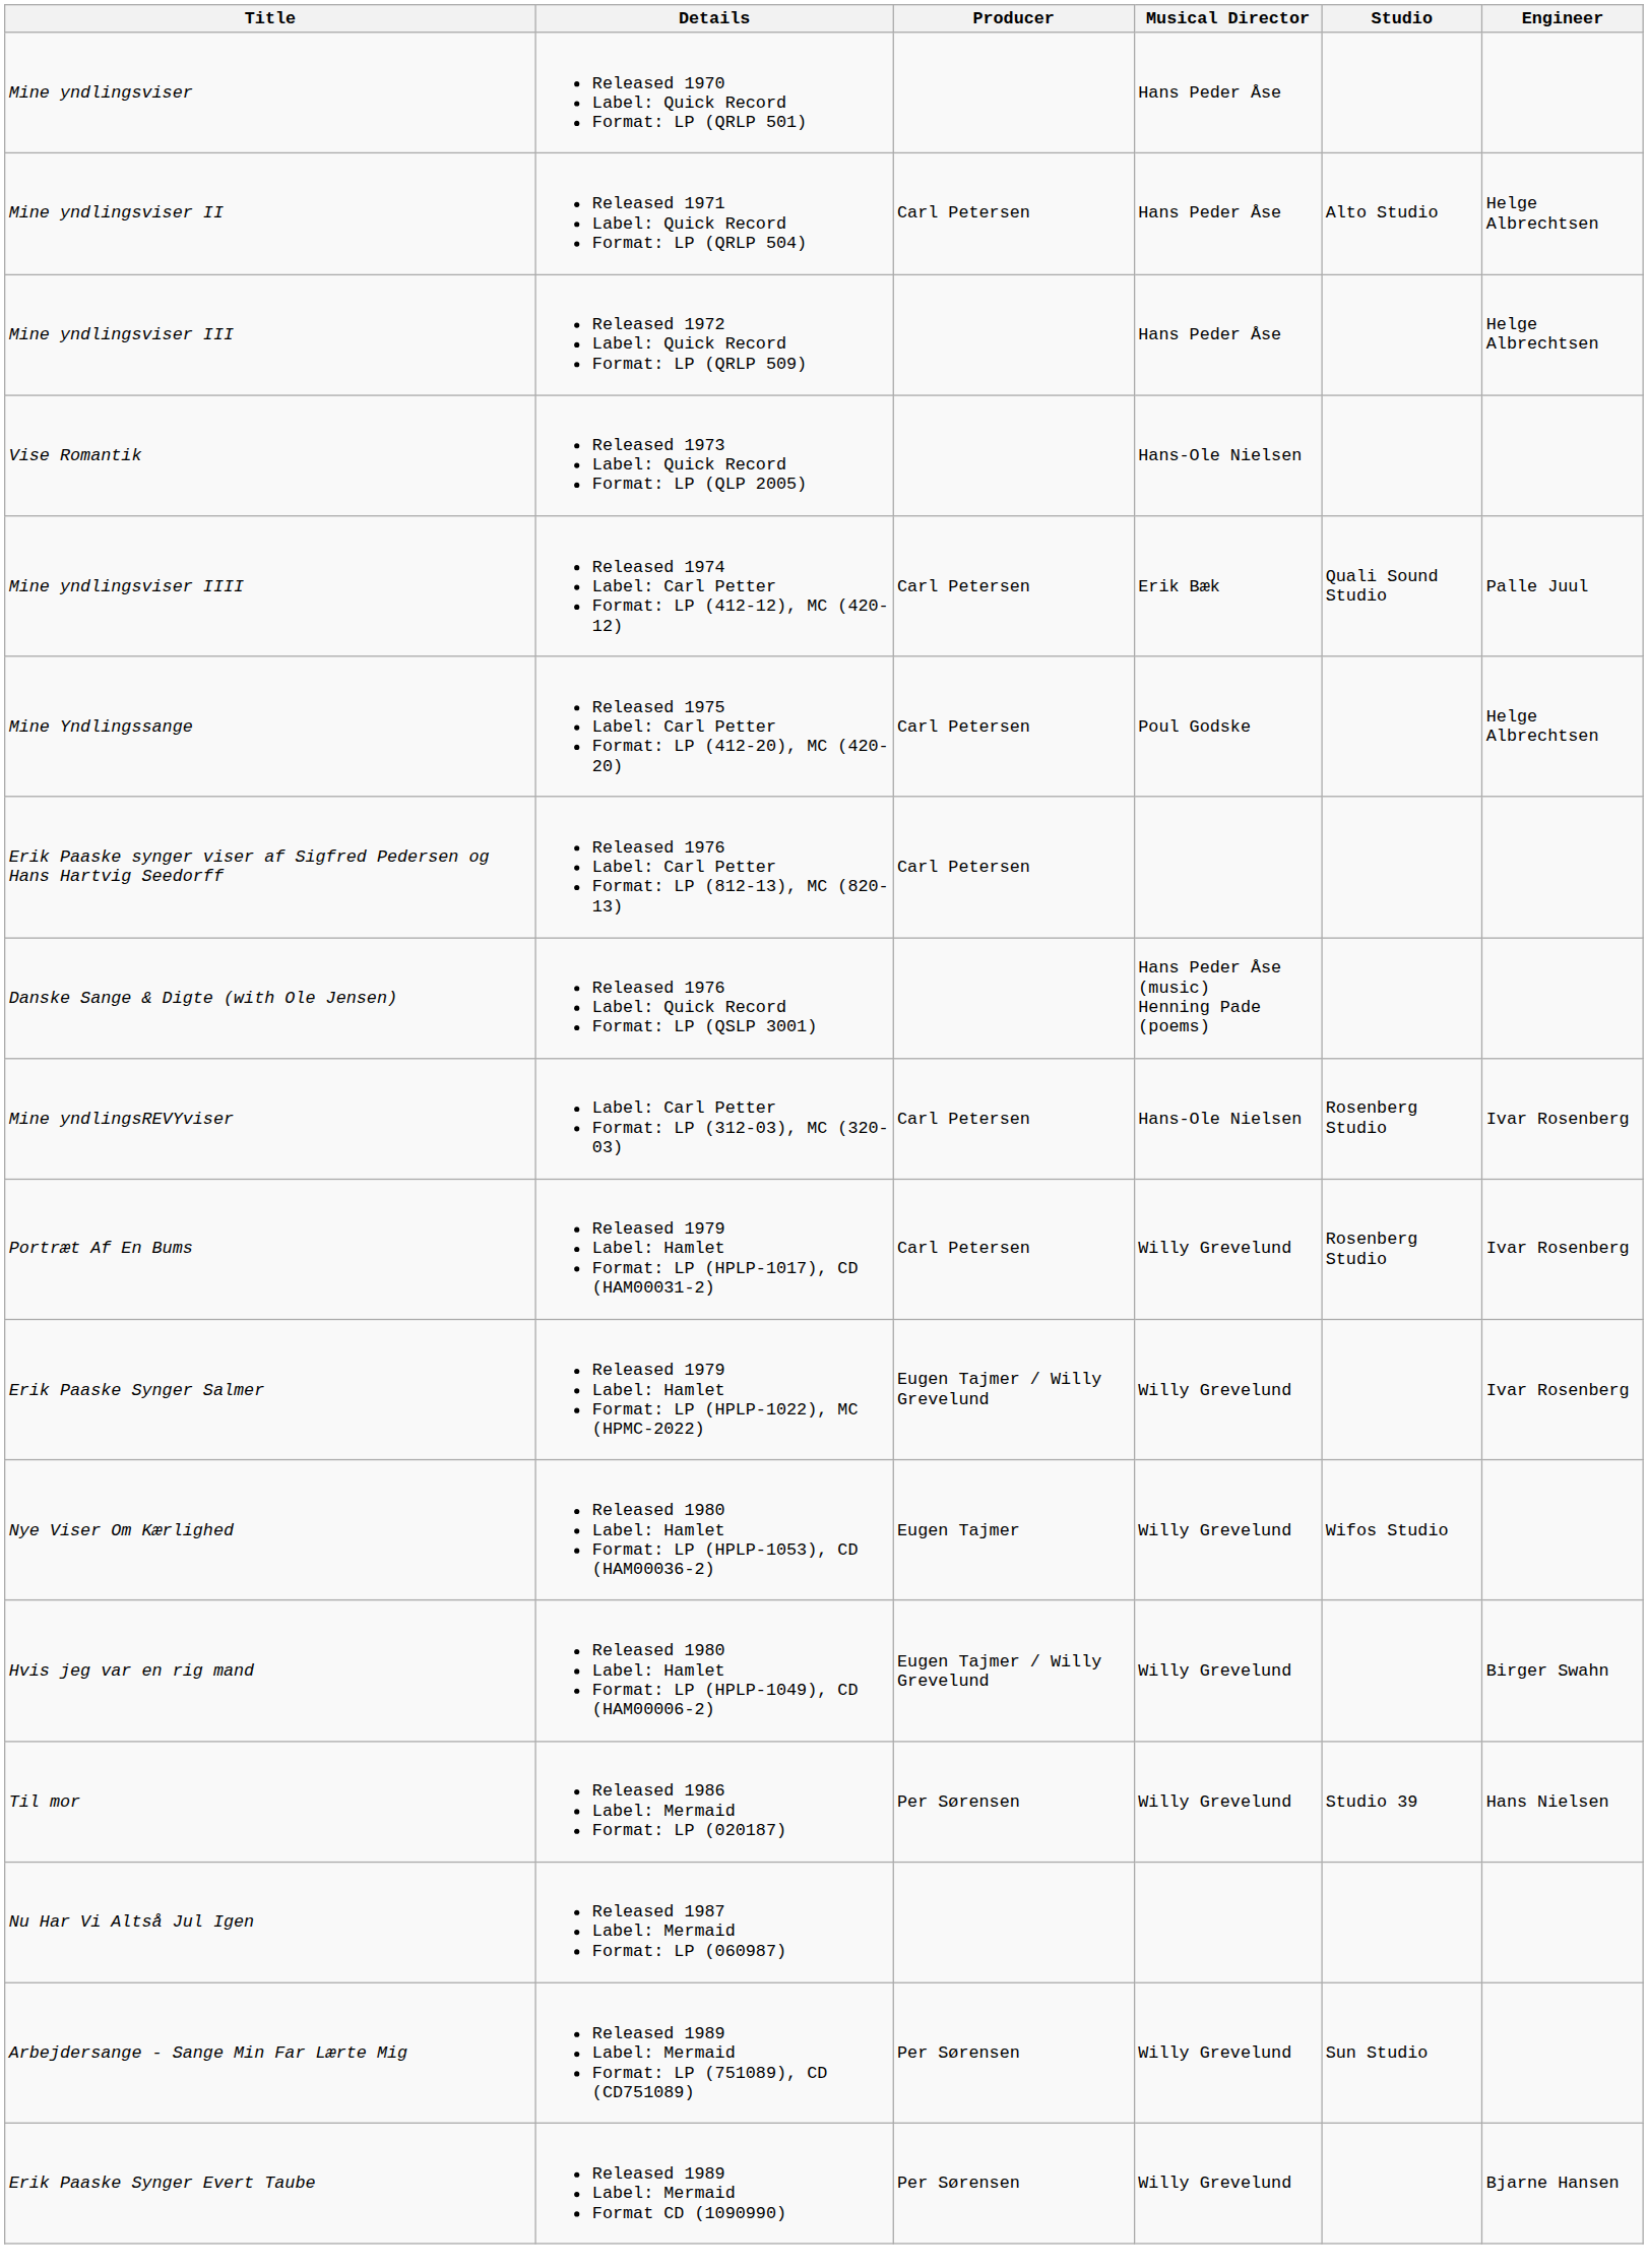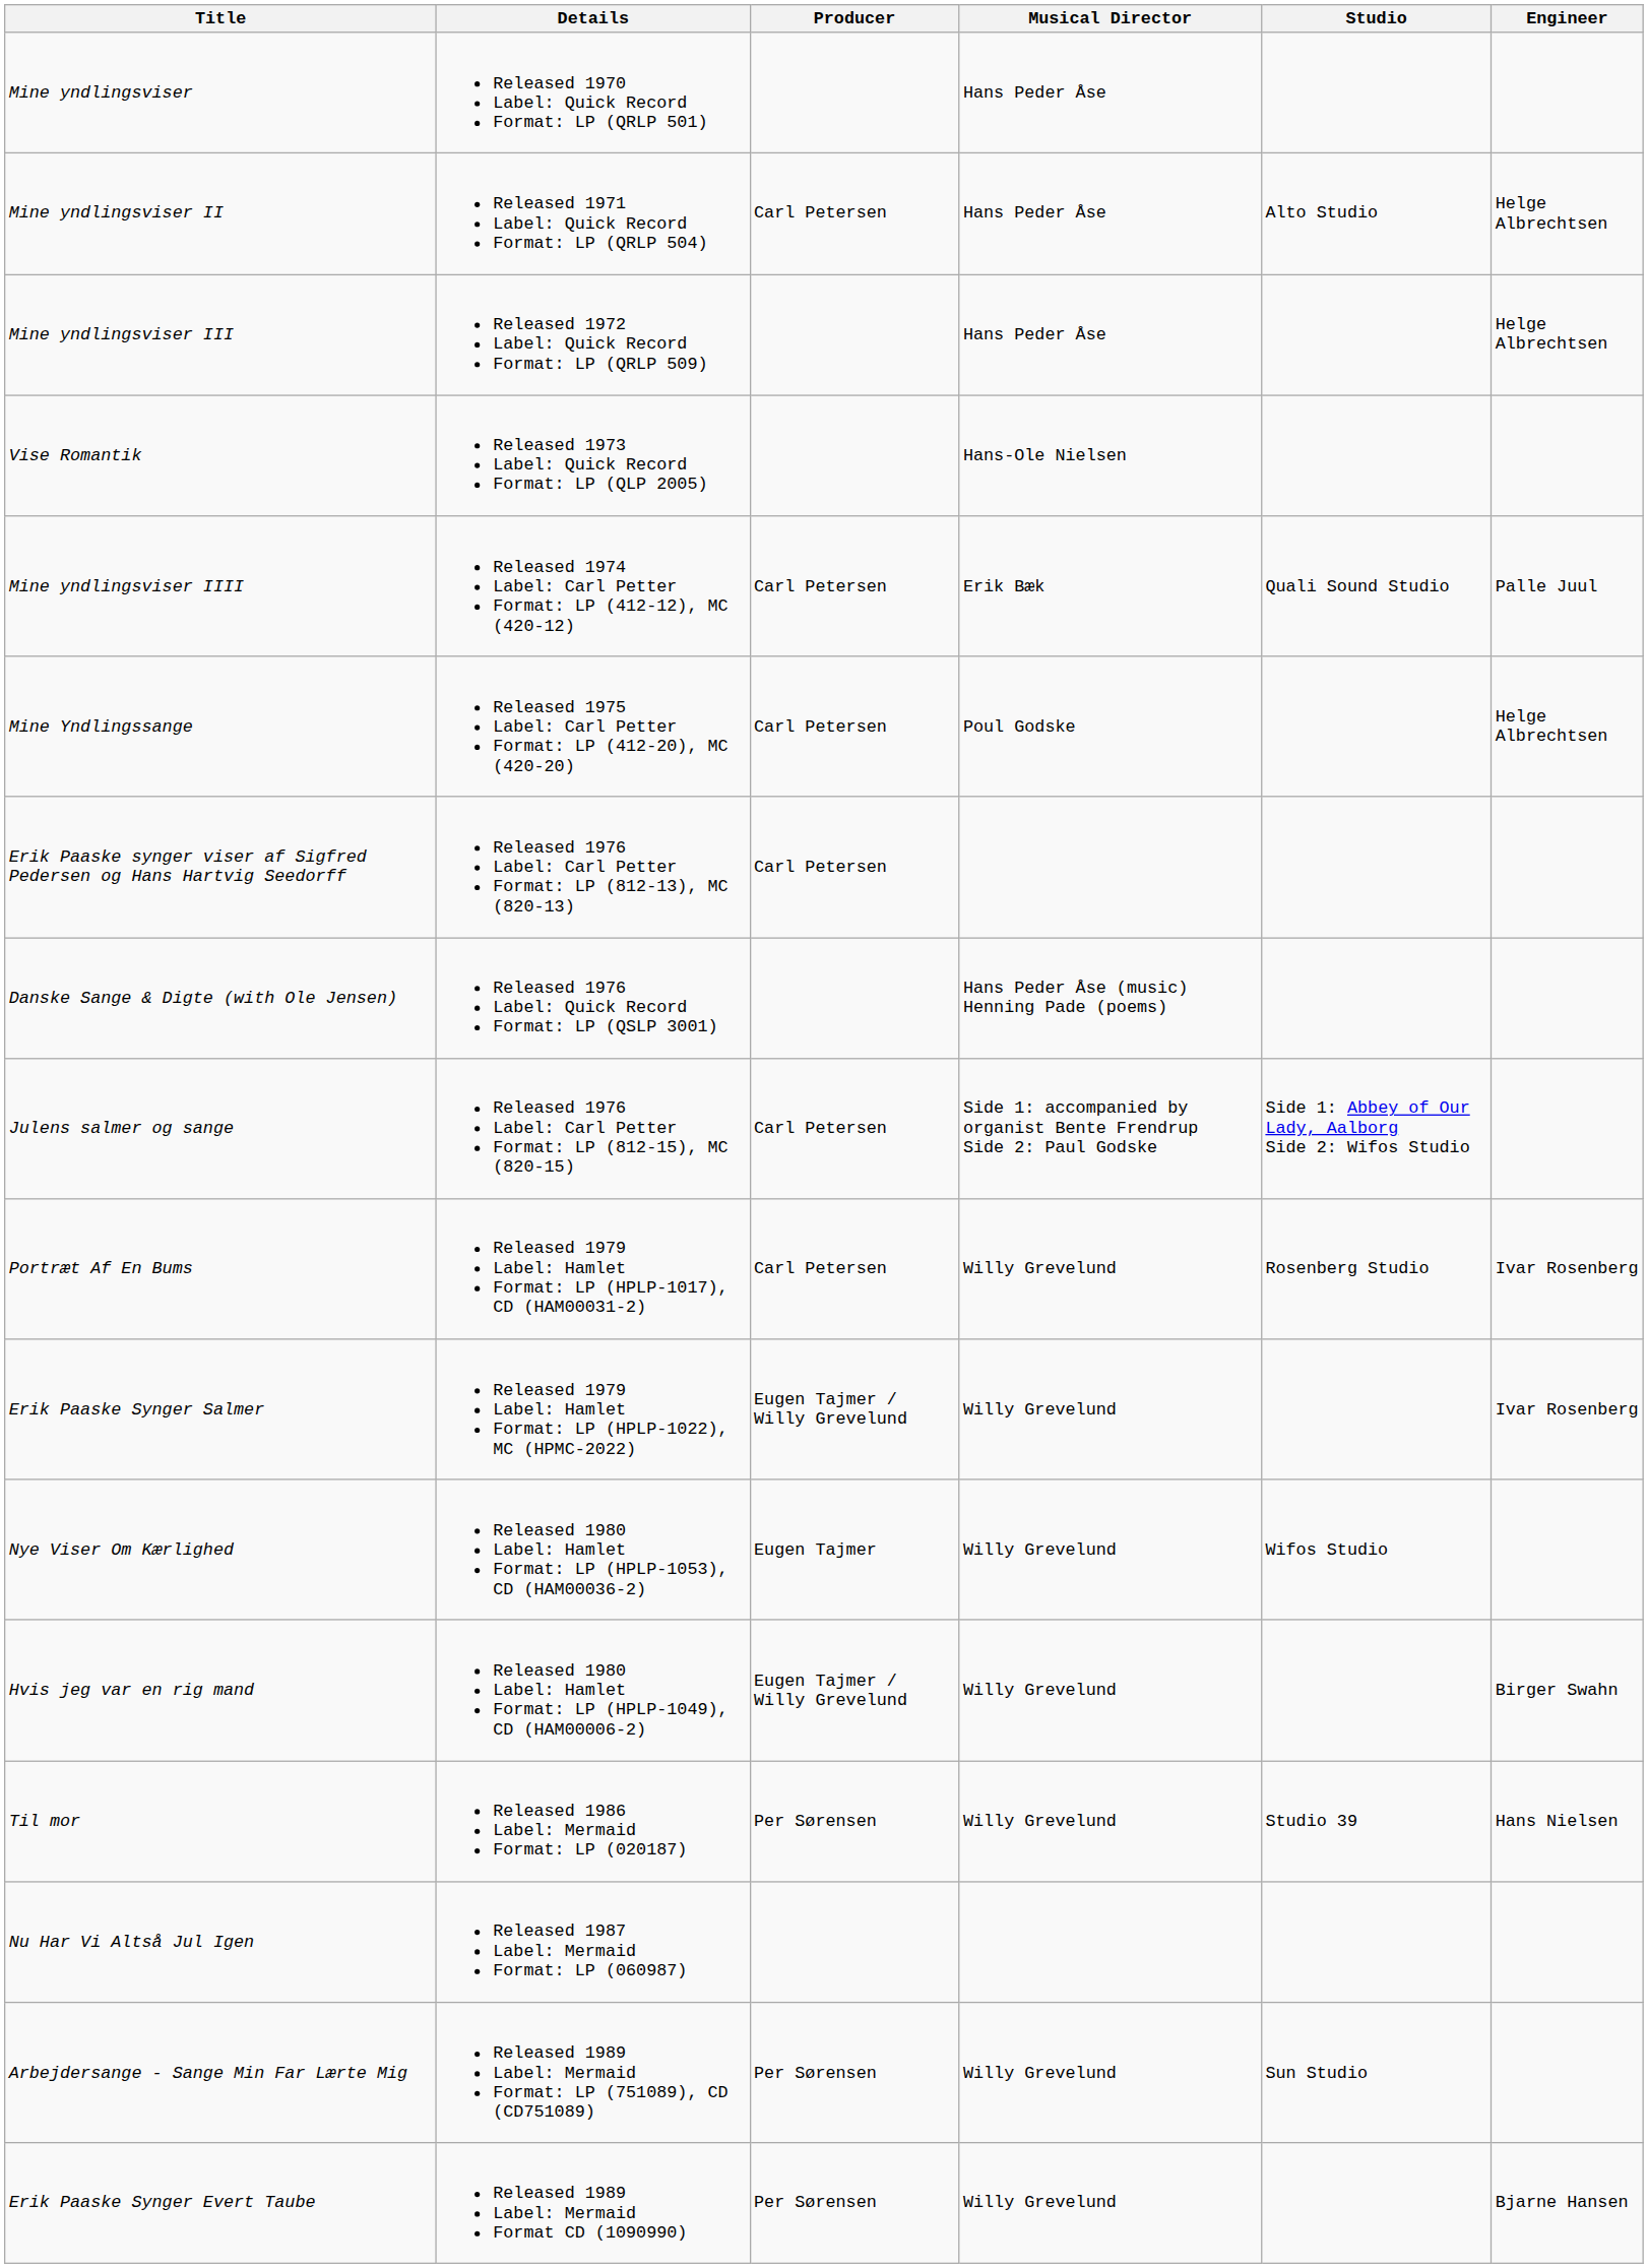 <table class="wikitable">
 <tr>
 <th>Title</th>
 <th>Details</th>
 <th>Producer</th>
 <th>Musical Director</th>
 <th>Studio</th>
 <th>Engineer</th>
 </tr>
 <tr>
 <td><em>Mine yndlingsviser</em></td>
 <td><br><ul><li>Released 1970</li><li>Label: Quick Record</li><li>Format: LP (QRLP 501)</li></ul></td>
 <td></td>
 <td>Hans Peder Åse</td>
 <td></td>
 <td></td>
 </tr>
 <tr>
 <td><em>Mine yndlingsviser II</em></td>
 <td><br><ul><li>Released 1971</li><li>Label: Quick Record</li><li>Format: LP (QRLP 504)</li></ul></td>
 <td>Carl Petersen</td>
 <td>Hans Peder Åse</td>
 <td>Alto Studio</td>
 <td>Helge Albrechtsen</td>
 </tr>
 <tr>
 <td><em>Mine yndlingsviser III</em></td>
 <td><br><ul><li>Released 1972</li><li>Label: Quick Record</li><li>Format: LP (QRLP 509)</li></ul></td>
 <td></td>
 <td>Hans Peder Åse</td>
 <td></td>
 <td>Helge Albrechtsen</td>
 </tr>
 <tr>
 <td><em>Vise Romantik</em></td>
 <td><br><ul><li>Released 1973</li><li>Label: Quick Record</li><li>Format: LP (QLP 2005)</li></ul></td>
 <td></td>
 <td>Hans-Ole Nielsen</td>
 <td></td>
 <td></td>
 </tr>
 <tr>
 <td><em>Mine yndlingsviser IIII</em></td>
 <td><br><ul><li>Released 1974</li><li>Label: Carl Petter</li><li>Format: LP (412-12), MC (420-12)</li></ul></td>
 <td>Carl Petersen</td>
 <td>Erik Bæk</td>
 <td>Quali Sound Studio</td>
 <td>Palle Juul</td>
 </tr>
 <tr>
 <td><em>Mine Yndlingssange</em></td>
 <td><br><ul><li>Released 1975</li><li>Label: Carl Petter</li><li>Format: LP (412-20), MC (420-20)</li></ul></td>
 <td>Carl Petersen</td>
 <td>Poul Godske</td>
 <td></td>
 <td>Helge Albrechtsen</td>
 </tr>
 <tr>
 <td><em>Erik Paaske synger viser af Sigfred Pedersen og Hans Hartvig Seedorff</em></td>
 <td><br><ul><li>Released 1976</li><li>Label: Carl Petter</li><li>Format: LP (812-13), MC (820-13)</li></ul></td>
 <td>Carl Petersen</td>
 <td></td>
 <td></td>
 <td></td>
 </tr>
 <tr>
 <td><em>Danske Sange & Digte (with Ole Jensen)</em></td>
 <td><br><ul><li>Released 1976</li><li>Label: Quick Record</li><li>Format: LP (QSLP 3001)</li></ul></td>
 <td></td>
 <td>Hans Peder Åse (music)<br>Henning Pade (poems)</td>
 <td></td>
 <td></td>
 </tr>
 <tr>
-<td><em>Mine yndlingsREVYviser</em></td>
-<td><br><ul><li>Label: Carl Petter</li><li>Format: LP (312-03), MC (320-03)</li></ul></td>
+<td><em>Julens salmer og sange</em></td>
+<td><br><ul><li>Released 1976</li><li>Label: Carl Petter</li><li>Format: LP (812-15), MC (820-15)</li></ul></td>
 <td>Carl Petersen</td>
-<td>Hans-Ole Nielsen</td>
-<td>Rosenberg Studio</td>
-<td>Ivar Rosenberg</td>
+<td>Side 1: accompanied by organist Bente Frendrup<br>Side 2: Paul Godske</td>
+<td>Side 1: <a href='#'>Abbey of Our Lady, Aalborg</a><br>Side 2: Wifos Studio</td>
+<td></td>
 </tr>
 <tr>
 <td><em>Portræt Af En Bums</em></td>
 <td><br><ul><li>Released 1979</li><li>Label: Hamlet</li><li>Format: LP (HPLP-1017), CD (HAM00031-2)</li></ul></td>
 <td>Carl Petersen</td>
 <td>Willy Grevelund</td>
 <td>Rosenberg Studio</td>
 <td>Ivar Rosenberg</td>
 </tr>
 <tr>
 <td><em>Erik Paaske Synger Salmer</em></td>
 <td><br><ul><li>Released 1979</li><li>Label: Hamlet</li><li>Format: LP (HPLP-1022), MC (HPMC-2022)</li></ul></td>
 <td>Eugen Tajmer / Willy Grevelund</td>
 <td>Willy Grevelund</td>
 <td></td>
 <td>Ivar Rosenberg</td>
 </tr>
 <tr>
 <td><em>Nye Viser Om Kærlighed</em></td>
 <td><br><ul><li>Released 1980</li><li>Label: Hamlet</li><li>Format: LP (HPLP-1053), CD (HAM00036-2)</li></ul></td>
 <td>Eugen Tajmer</td>
 <td>Willy Grevelund</td>
 <td>Wifos Studio</td>
 <td></td>
 </tr>
 <tr>
 <td><em>Hvis jeg var en rig mand</em></td>
 <td><br><ul><li>Released 1980</li><li>Label: Hamlet</li><li>Format: LP (HPLP-1049), CD (HAM00006-2)</li></ul></td>
 <td>Eugen Tajmer / Willy Grevelund</td>
 <td>Willy Grevelund</td>
 <td></td>
 <td>Birger Swahn</td>
 </tr>
 <tr>
 <td><em>Til mor</em></td>
 <td><br><ul><li>Released 1986</li><li>Label: Mermaid</li><li>Format: LP (020187)</li></ul></td>
 <td>Per Sørensen</td>
 <td>Willy Grevelund</td>
 <td>Studio 39</td>
 <td>Hans Nielsen</td>
 </tr>
 <tr>
 <td><em>Nu Har Vi Altså Jul Igen</em></td>
 <td><br><ul><li>Released 1987</li><li>Label: Mermaid</li><li>Format: LP (060987)</li></ul></td>
 <td></td>
 <td></td>
 <td></td>
 <td></td>
 </tr>
 <tr>
 <td><em>Arbejdersange - Sange Min Far Lærte Mig</em></td>
 <td><br><ul><li>Released 1989</li><li>Label: Mermaid</li><li>Format: LP (751089), CD (CD751089)</li></ul></td>
 <td>Per Sørensen</td>
 <td>Willy Grevelund</td>
 <td>Sun Studio</td>
 </tr>
 <tr>
 <td><em>Erik Paaske Synger Evert Taube</em></td>
 <td><br><ul><li>Released 1989</li><li>Label: Mermaid</li><li>Format CD (1090990)</li></ul></td>
 <td>Per Sørensen</td>
 <td>Willy Grevelund</td>
 <td></td>
 <td>Bjarne Hansen</td>
 </tr>
 </table>
